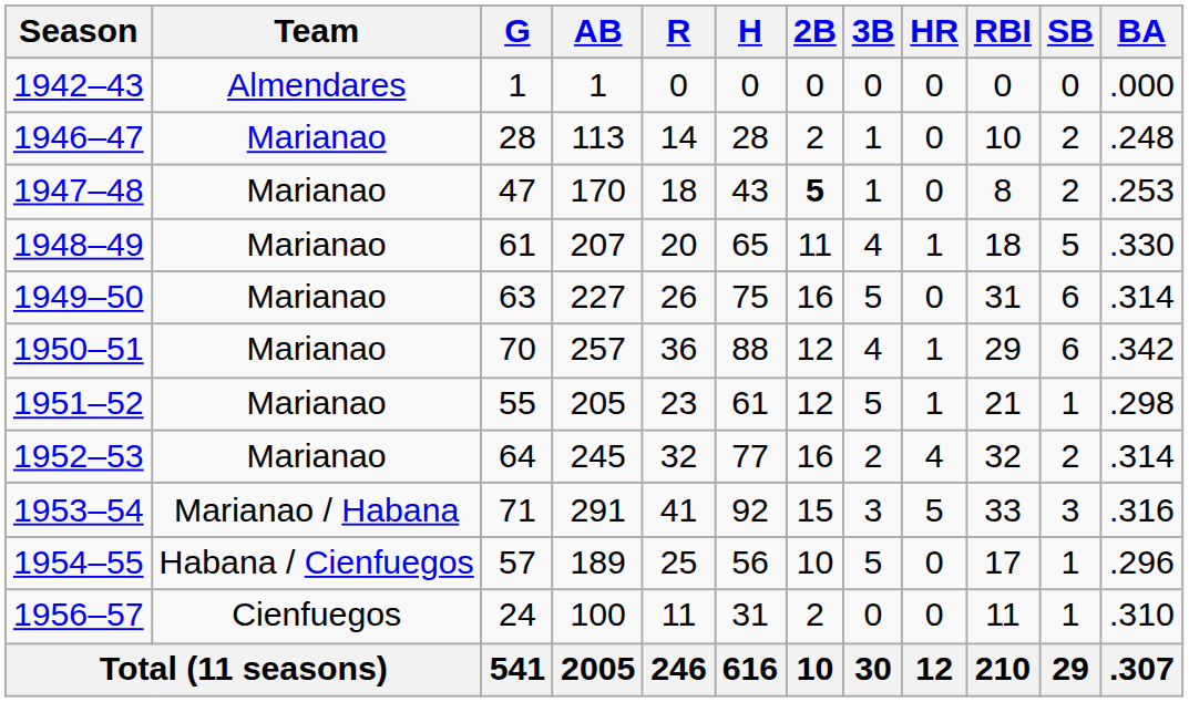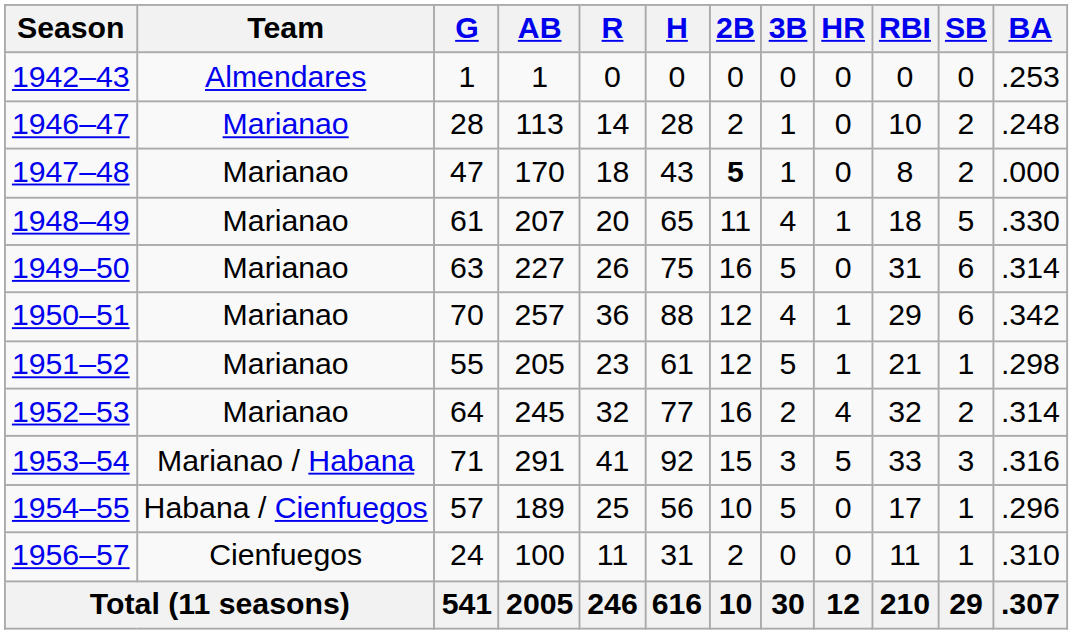 <table class="wikitable sortable" style="text-align:center">
 <tr>
 <th>Season</th>
 <th>Team</th>
 <th><a href='#'>G</a></th>
 <th><a href='#'>AB</a></th>
 <th><a href='#'>R</a></th>
 <th><a href='#'>H</a></th>
 <th><a href='#'>2B</a></th>
 <th><a href='#'>3B</a></th>
 <th><a href='#'>HR</a></th>
 <th><a href='#'>RBI</a></th>
 <th><a href='#'>SB</a></th>
 <th><a href='#'>BA</a></th>
 </tr>
 <tr>
 <td><a href='#'>1942–43</a></td>
 <td><a href='#'>Almendares</a></td>
 <td>1</td>
 <td>1</td>
 <td>0</td>
 <td>0</td>
 <td>0</td>
 <td>0</td>
 <td>0</td>
 <td>0</td>
 <td>0</td>
-<td>.000</td>
+<td>.253</td>
 </tr>
 <tr>
 <td><a href='#'>1946–47</a></td>
 <td><a href='#'>Marianao</a></td>
 <td>28</td>
 <td>113</td>
 <td>14</td>
 <td>28</td>
 <td>2</td>
 <td>1</td>
 <td>0</td>
 <td>10</td>
 <td>2</td>
 <td>.248</td>
 </tr>
 <tr>
 <td><a href='#'>1947–48</a></td>
 <td>Marianao</td>
 <td>47</td>
 <td>170</td>
 <td>18</td>
 <td>43</td>
 <td><strong>5</strong></td>
 <td>1</td>
 <td>0</td>
 <td>8</td>
 <td>2</td>
-<td>.253</td>
+<td>.000</td>
 </tr>
 <tr>
 <td><a href='#'>1948–49</a></td>
 <td>Marianao</td>
 <td>61</td>
 <td>207</td>
 <td>20</td>
 <td>65</td>
 <td>11</td>
 <td>4</td>
 <td>1</td>
 <td>18</td>
 <td>5</td>
 <td>.330</td>
 </tr>
 <tr>
 <td><a href='#'>1949–50</a></td>
 <td>Marianao</td>
 <td>63</td>
 <td>227</td>
 <td>26</td>
 <td>75</td>
 <td>16</td>
 <td>5</td>
 <td>0</td>
 <td>31</td>
 <td>6</td>
 <td>.314</td>
 </tr>
 <tr>
 <td><a href='#'>1950–51</a></td>
 <td>Marianao</td>
 <td>70</td>
 <td>257</td>
 <td>36</td>
 <td>88</td>
 <td>12</td>
 <td>4</td>
 <td>1</td>
 <td>29</td>
 <td>6</td>
 <td>.342</td>
 </tr>
 <tr>
 <td><a href='#'>1951–52</a></td>
 <td>Marianao</td>
 <td>55</td>
 <td>205</td>
 <td>23</td>
 <td>61</td>
 <td>12</td>
 <td>5</td>
 <td>1</td>
 <td>21</td>
 <td>1</td>
 <td>.298</td>
 </tr>
 <tr>
 <td><a href='#'>1952–53</a></td>
 <td>Marianao</td>
 <td>64</td>
 <td>245</td>
 <td>32</td>
 <td>77</td>
 <td>16</td>
 <td>2</td>
 <td>4</td>
 <td>32</td>
 <td>2</td>
 <td>.314</td>
 </tr>
 <tr>
 <td><a href='#'>1953–54</a></td>
 <td>Marianao / <a href='#'>Habana</a></td>
 <td>71</td>
 <td>291</td>
 <td>41</td>
 <td>92</td>
 <td>15</td>
 <td>3</td>
 <td>5</td>
 <td>33</td>
 <td>3</td>
 <td>.316</td>
 </tr>
 <tr>
 <td><a href='#'>1954–55</a></td>
 <td>Habana / <a href='#'>Cienfuegos</a></td>
 <td>57</td>
 <td>189</td>
 <td>25</td>
 <td>56</td>
 <td>10</td>
 <td>5</td>
 <td>0</td>
 <td>17</td>
 <td>1</td>
 <td>.296</td>
 </tr>
 <tr>
 <td><a href='#'>1956–57</a></td>
 <td>Cienfuegos</td>
 <td>24</td>
 <td>100</td>
 <td>11</td>
 <td>31</td>
 <td>2</td>
 <td>0</td>
 <td>0</td>
 <td>11</td>
 <td>1</td>
 <td>.310</td>
 </tr>
 <tr>
 <th colspan=2>Total  (11 seasons)</th>
 <th>541</th>
 <th>2005</th>
 <th>246</th>
 <th>616</th>
 <th>10</th>
 <th>30</th>
 <th>12</th>
 <th>210</th>
 <th>29</th>
 <th>.307</th>
 </tr>
 </table>
